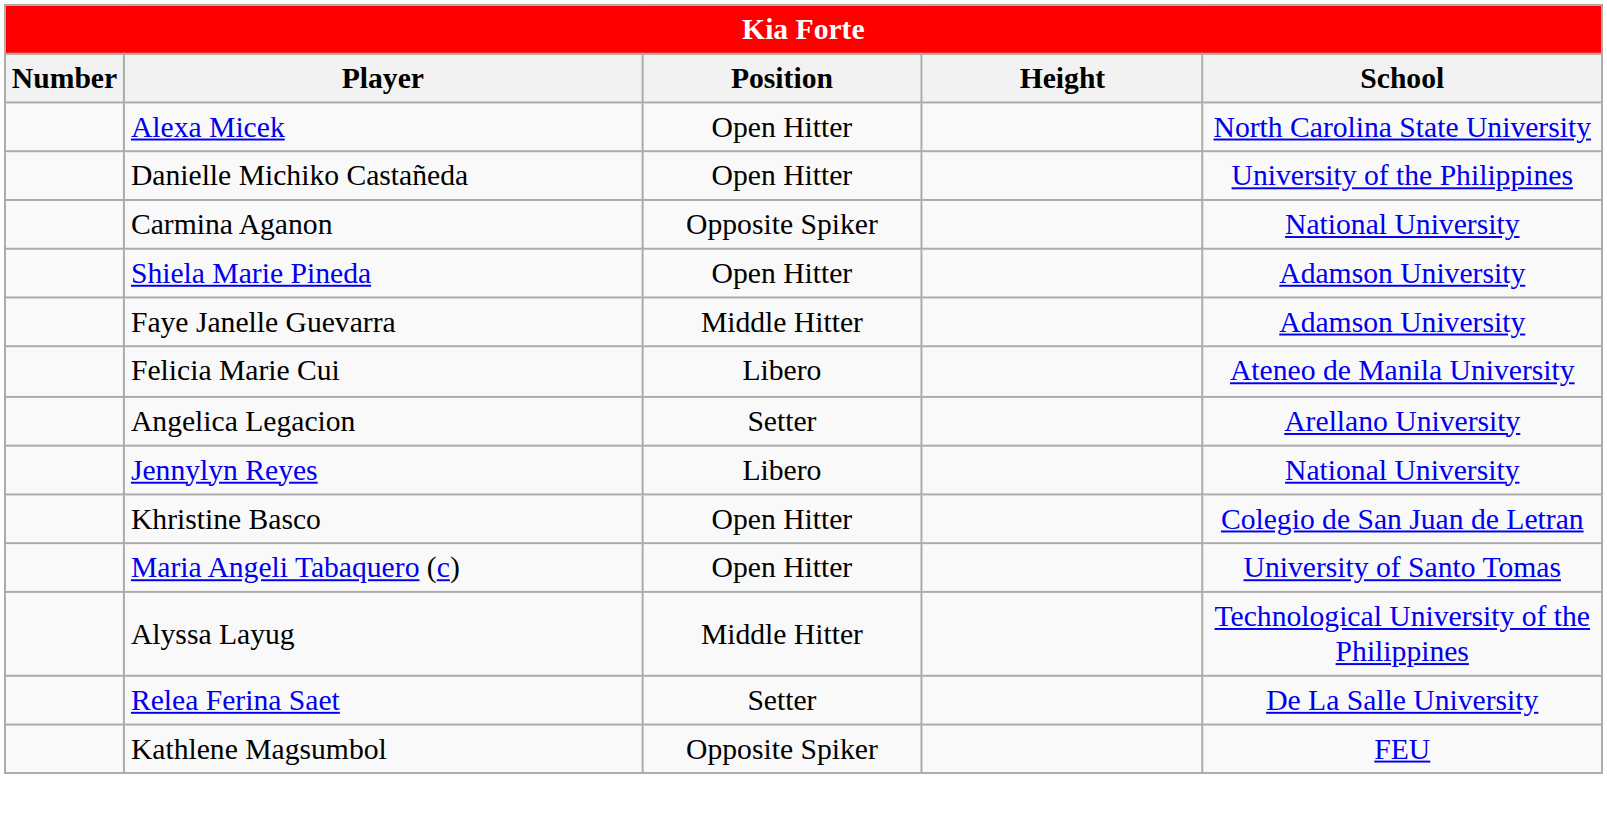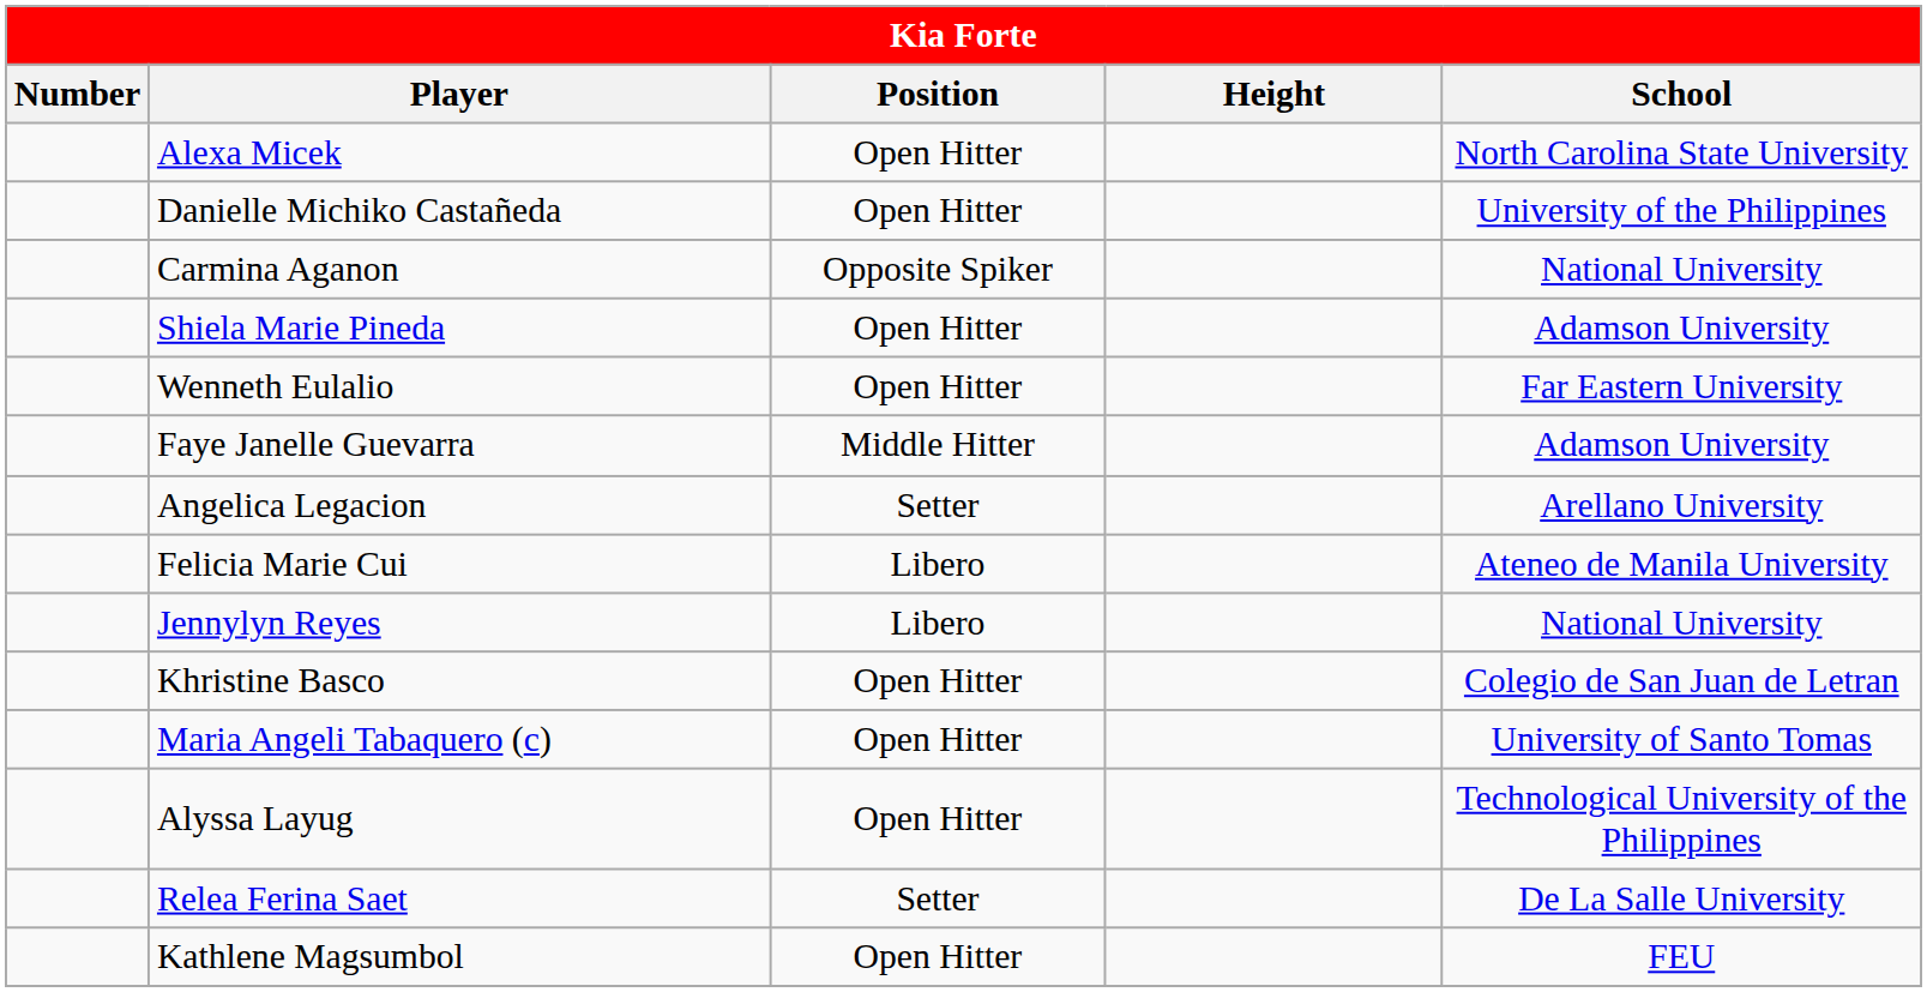 <table class="wikitable sortable" style="font-size:95%; text-align:left;">
 <tr>
 <th colspan="5" style= "background:red; color:white; text-align: center"><strong>Kia Forte</strong></th>
 </tr>
 <tr style="background:#FFFFFF;">
 <th style= "align=center; width:1em;">Number</th>
 <th style= "align=center;width:17em;">Player</th>
 <th style= "align=center; width:9em;">Position</th>
 <th style= "align=center; width:9em;">Height</th>
 <th style= "align=center; width:13em;">School</th>
 </tr>
 <tr align=center>
 <td></td>
 <td style="text-align: left"> <a href='#'>Alexa Micek</a></td>
 <td>Open Hitter</td>
 <td></td>
 <td><a href='#'>North Carolina State University</a></td>
 </tr>
 <tr align=center>
 <td></td>
 <td style="text-align: left"> Danielle Michiko Castañeda</td>
 <td>Open Hitter</td>
 <td></td>
 <td><a href='#'>University of the Philippines</a></td>
 </tr>
 <tr align=center>
 <td></td>
 <td style="text-align: left"> Carmina Aganon</td>
 <td>Opposite Spiker</td>
 <td></td>
 <td><a href='#'>National University</a></td>
 </tr>
 <tr align=center>
 <td></td>
 <td style="text-align: left"> <a href='#'>Shiela Marie Pineda</a></td>
 <td>Open Hitter</td>
 <td></td>
 <td><a href='#'>Adamson University</a></td>
 </tr>
 <tr align=center>
 <td></td>
+<td style="text-align: left"> Wenneth Eulalio</td>
+<td>Open Hitter</td>
+<td></td>
+<td><a href='#'>Far Eastern University</a></td>
+</tr>
+<tr align=center>
+<td></td>
 <td style="text-align: left"> Faye Janelle Guevarra</td>
 <td>Middle Hitter</td>
 <td></td>
 <td><a href='#'>Adamson University</a></td>
 </tr>
 <tr align=center>
 <td></td>
+<td style="text-align: left"> Angelica Legacion</td>
+<td>Setter</td>
+<td></td>
+<td><a href='#'>Arellano University</a></td>
+</tr>
+<tr align=center>
+<td></td>
 <td style="text-align: left"> Felicia Marie Cui</td>
 <td>Libero</td>
 <td></td>
 <td><a href='#'>Ateneo de Manila University</a></td>
-</tr>
-<tr align=center>
-<td></td>
-<td style="text-align: left"> Angelica Legacion</td>
-<td>Setter</td>
-<td></td>
-<td><a href='#'>Arellano University</a></td>
 </tr>
 <tr align=center>
 <td></td>
 <td style="text-align: left"> <a href='#'>Jennylyn Reyes</a></td>
 <td>Libero</td>
 <td></td>
 <td><a href='#'>National University</a></td>
 </tr>
 <tr align=center>
 <td></td>
 <td style="text-align: left"> Khristine Basco</td>
 <td>Open Hitter</td>
 <td></td>
 <td><a href='#'>Colegio de San Juan de Letran</a></td>
 </tr>
 <tr align=center>
 <td></td>
 <td style="text-align: left"> <a href='#'>Maria Angeli Tabaquero</a> (<a href='#'>c</a>)</td>
 <td>Open Hitter</td>
 <td></td>
 <td><a href='#'>University of Santo Tomas</a></td>
 </tr>
 <tr align=center>
 <td></td>
 <td style="text-align: left"> Alyssa Layug</td>
-<td>Middle Hitter</td>
+<td>Open Hitter</td>
 <td></td>
 <td><a href='#'>Technological University of the Philippines</a></td>
 </tr>
 <tr align=center>
 <td></td>
 <td style="text-align: left"> <a href='#'>Relea Ferina Saet</a></td>
 <td>Setter</td>
 <td></td>
 <td><a href='#'>De La Salle University</a></td>
 </tr>
 <tr align=center>
 <td></td>
 <td style="text-align: left"> Kathlene Magsumbol</td>
-<td>Opposite Spiker</td>
+<td>Open Hitter</td>
 <td></td>
 <td><a href='#'>FEU</a></td>
 </tr>
 <tr>
 </tr>
 </table>
